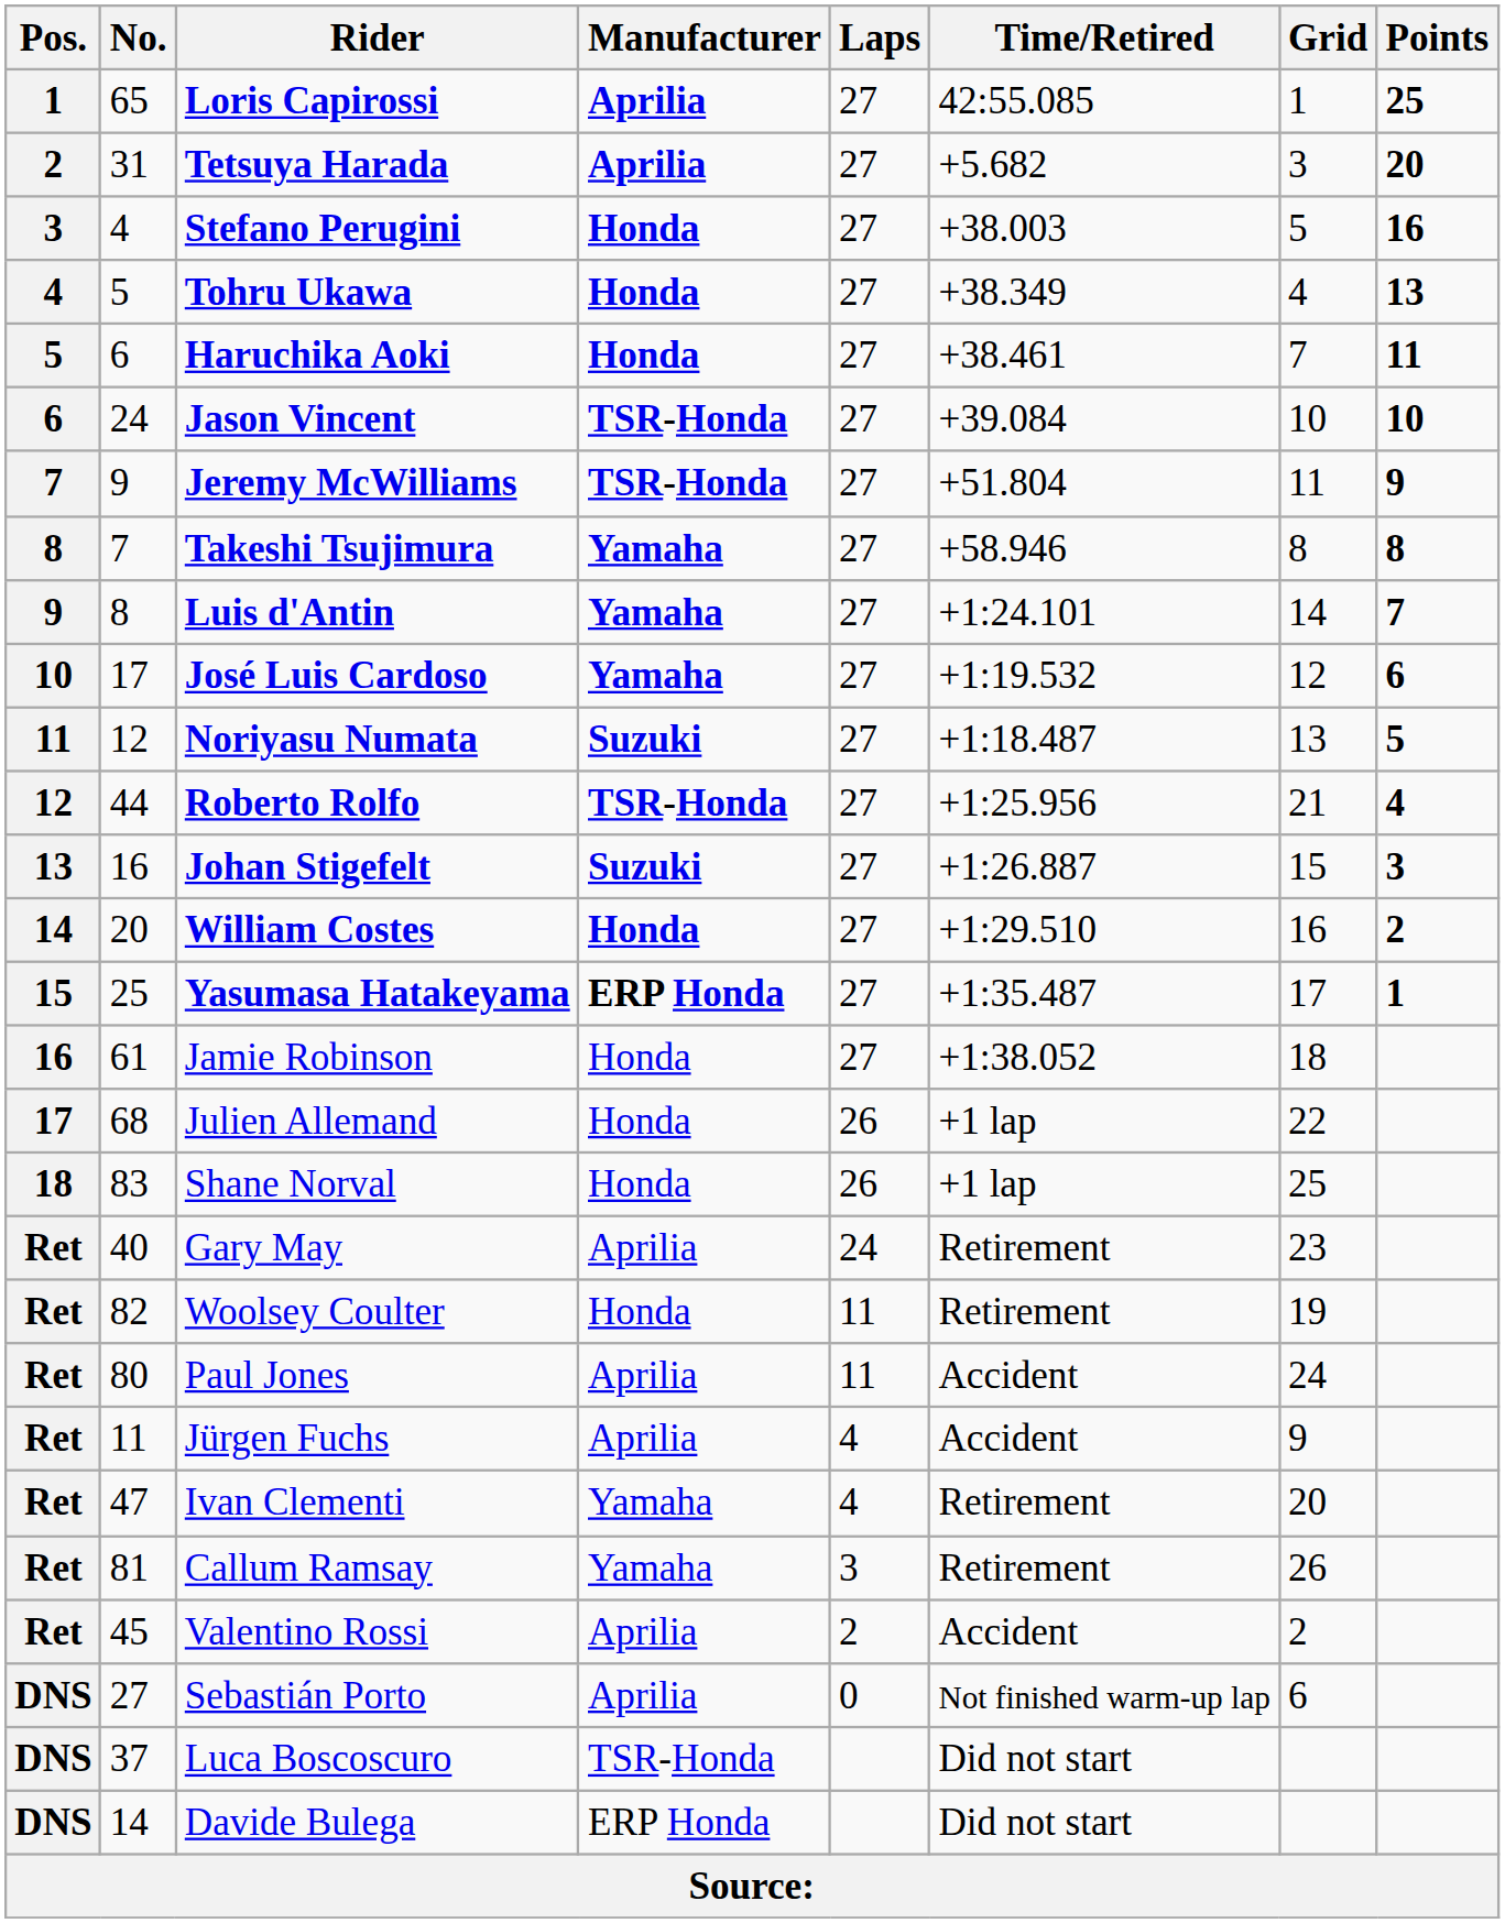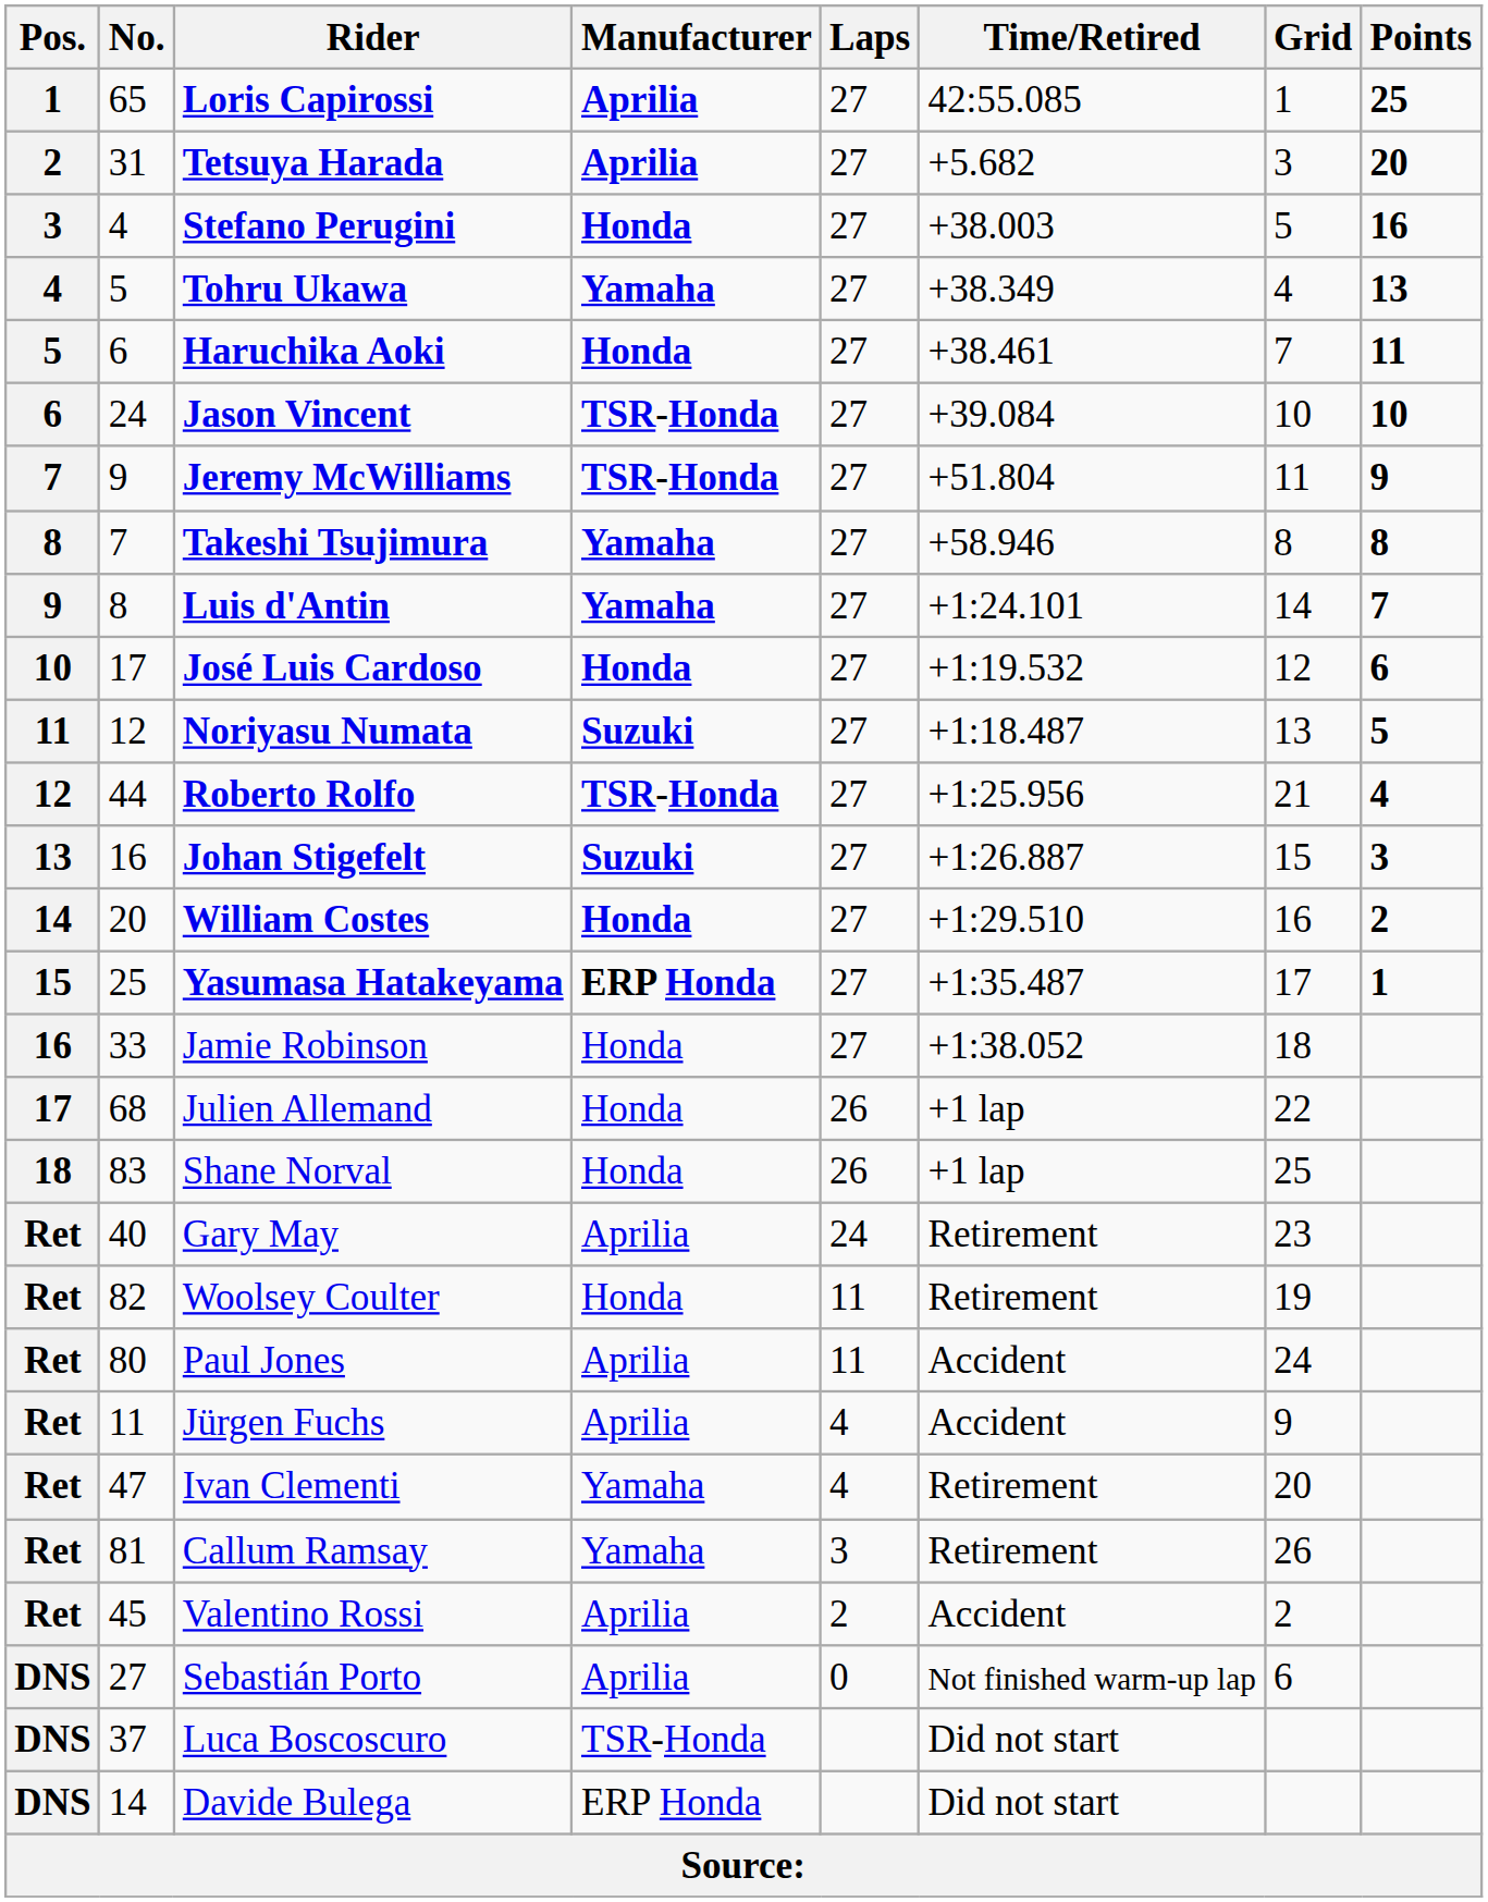 <table class="wikitable" style="font-size: 95%;">
 <tr>
 <th>Pos.</th>
 <th>No.</th>
 <th>Rider</th>
 <th>Manufacturer</th>
 <th>Laps</th>
 <th>Time/Retired</th>
 <th>Grid</th>
 <th>Points</th>
 </tr>
 <tr>
 <th>1</th>
 <td>65</td>
 <td> <strong><a href='#'>Loris Capirossi</a></strong></td>
 <td><strong><a href='#'>Aprilia</a></strong></td>
 <td>27</td>
 <td>42:55.085</td>
 <td>1</td>
 <td><strong>25</strong></td>
 </tr>
 <tr>
 <th>2</th>
 <td>31</td>
 <td> <strong><a href='#'>Tetsuya Harada</a></strong></td>
 <td><strong><a href='#'>Aprilia</a></strong></td>
 <td>27</td>
 <td>+5.682</td>
 <td>3</td>
 <td><strong>20</strong></td>
 </tr>
 <tr>
 <th>3</th>
 <td>4</td>
 <td> <strong><a href='#'>Stefano Perugini</a></strong></td>
 <td><strong><a href='#'>Honda</a></strong></td>
 <td>27</td>
 <td>+38.003</td>
 <td>5</td>
 <td><strong>16</strong></td>
 </tr>
 <tr>
 <th>4</th>
 <td>5</td>
 <td> <strong><a href='#'>Tohru Ukawa</a></strong></td>
-<td><strong><a href='#'>Honda</a></strong></td>
+<td><strong><a href='#'>Yamaha</a></strong></td>
 <td>27</td>
 <td>+38.349</td>
 <td>4</td>
 <td><strong>13</strong></td>
 </tr>
 <tr>
 <th>5</th>
 <td>6</td>
 <td> <strong><a href='#'>Haruchika Aoki</a></strong></td>
 <td><strong><a href='#'>Honda</a></strong></td>
 <td>27</td>
 <td>+38.461</td>
 <td>7</td>
 <td><strong>11</strong></td>
 </tr>
 <tr>
 <th>6</th>
 <td>24</td>
 <td> <strong><a href='#'>Jason Vincent</a></strong></td>
 <td><strong><a href='#'>TSR</a>-<a href='#'>Honda</a></strong></td>
 <td>27</td>
 <td>+39.084</td>
 <td>10</td>
 <td><strong>10</strong></td>
 </tr>
 <tr>
 <th>7</th>
 <td>9</td>
 <td> <strong><a href='#'>Jeremy McWilliams</a></strong></td>
 <td><strong><a href='#'>TSR</a>-<a href='#'>Honda</a></strong></td>
 <td>27</td>
 <td>+51.804</td>
 <td>11</td>
 <td><strong>9</strong></td>
 </tr>
 <tr>
 <th>8</th>
 <td>7</td>
 <td> <strong><a href='#'>Takeshi Tsujimura</a></strong></td>
 <td><strong><a href='#'>Yamaha</a></strong></td>
 <td>27</td>
 <td>+58.946</td>
 <td>8</td>
 <td><strong>8</strong></td>
 </tr>
 <tr>
 <th>9</th>
 <td>8</td>
 <td> <strong><a href='#'>Luis d'Antin</a></strong></td>
 <td><strong><a href='#'>Yamaha</a></strong></td>
 <td>27</td>
 <td>+1:24.101</td>
 <td>14</td>
 <td><strong>7</strong></td>
 </tr>
 <tr>
 <th>10</th>
 <td>17</td>
 <td> <strong><a href='#'>José Luis Cardoso</a></strong></td>
-<td><strong><a href='#'>Yamaha</a></strong></td>
+<td><strong><a href='#'>Honda</a></strong></td>
 <td>27</td>
 <td>+1:19.532</td>
 <td>12</td>
 <td><strong>6</strong></td>
 </tr>
 <tr>
 <th>11</th>
 <td>12</td>
 <td> <strong><a href='#'>Noriyasu Numata</a></strong></td>
 <td><strong><a href='#'>Suzuki</a></strong></td>
 <td>27</td>
 <td>+1:18.487</td>
 <td>13</td>
 <td><strong>5</strong></td>
 </tr>
 <tr>
 <th>12</th>
 <td>44</td>
 <td> <strong><a href='#'>Roberto Rolfo</a></strong></td>
 <td><strong><a href='#'>TSR</a>-<a href='#'>Honda</a></strong></td>
 <td>27</td>
 <td>+1:25.956</td>
 <td>21</td>
 <td><strong>4</strong></td>
 </tr>
 <tr>
 <th>13</th>
 <td>16</td>
 <td> <strong><a href='#'>Johan Stigefelt</a></strong></td>
 <td><strong><a href='#'>Suzuki</a></strong></td>
 <td>27</td>
 <td>+1:26.887</td>
 <td>15</td>
 <td><strong>3</strong></td>
 </tr>
 <tr>
 <th>14</th>
 <td>20</td>
 <td> <strong><a href='#'>William Costes</a></strong></td>
 <td><strong><a href='#'>Honda</a></strong></td>
 <td>27</td>
 <td>+1:29.510</td>
 <td>16</td>
 <td><strong>2</strong></td>
 </tr>
 <tr>
 <th>15</th>
 <td>25</td>
 <td> <strong><a href='#'>Yasumasa Hatakeyama</a></strong></td>
 <td><strong>ERP <a href='#'>Honda</a></strong></td>
 <td>27</td>
 <td>+1:35.487</td>
 <td>17</td>
 <td><strong>1</strong></td>
 </tr>
 <tr>
 <th>16</th>
-<td>61</td>
+<td>33</td>
 <td> <a href='#'>Jamie Robinson</a></td>
 <td><a href='#'>Honda</a></td>
 <td>27</td>
 <td>+1:38.052</td>
 <td>18</td>
 <td></td>
 </tr>
 <tr>
 <th>17</th>
 <td>68</td>
 <td> <a href='#'>Julien Allemand</a></td>
 <td><a href='#'>Honda</a></td>
 <td>26</td>
 <td>+1 lap</td>
 <td>22</td>
 <td></td>
 </tr>
 <tr>
 <th>18</th>
 <td>83</td>
 <td> <a href='#'>Shane Norval</a></td>
 <td><a href='#'>Honda</a></td>
 <td>26</td>
 <td>+1 lap</td>
 <td>25</td>
 <td></td>
 </tr>
 <tr>
 <th>Ret</th>
 <td>40</td>
 <td> <a href='#'>Gary May</a></td>
 <td><a href='#'>Aprilia</a></td>
 <td>24</td>
 <td>Retirement</td>
 <td>23</td>
 <td></td>
 </tr>
 <tr>
 <th>Ret</th>
 <td>82</td>
 <td> <a href='#'>Woolsey Coulter</a></td>
 <td><a href='#'>Honda</a></td>
 <td>11</td>
 <td>Retirement</td>
 <td>19</td>
 <td></td>
 </tr>
 <tr>
 <th>Ret</th>
 <td>80</td>
 <td> <a href='#'>Paul Jones</a></td>
 <td><a href='#'>Aprilia</a></td>
 <td>11</td>
 <td>Accident</td>
 <td>24</td>
 <td></td>
 </tr>
 <tr>
 <th>Ret</th>
 <td>11</td>
 <td> <a href='#'>Jürgen Fuchs</a></td>
 <td><a href='#'>Aprilia</a></td>
 <td>4</td>
 <td>Accident</td>
 <td>9</td>
 <td></td>
 </tr>
 <tr>
 <th>Ret</th>
 <td>47</td>
 <td> <a href='#'>Ivan Clementi</a></td>
 <td><a href='#'>Yamaha</a></td>
 <td>4</td>
 <td>Retirement</td>
 <td>20</td>
 <td></td>
 </tr>
 <tr>
 <th>Ret</th>
 <td>81</td>
 <td> <a href='#'>Callum Ramsay</a></td>
 <td><a href='#'>Yamaha</a></td>
 <td>3</td>
 <td>Retirement</td>
 <td>26</td>
 <td></td>
 </tr>
 <tr>
 <th>Ret</th>
 <td>45</td>
 <td> <a href='#'>Valentino Rossi</a></td>
 <td><a href='#'>Aprilia</a></td>
 <td>2</td>
 <td>Accident</td>
 <td>2</td>
 <td></td>
 </tr>
 <tr>
 <th>DNS</th>
 <td>27</td>
 <td> <a href='#'>Sebastián Porto</a></td>
 <td><a href='#'>Aprilia</a></td>
 <td>0</td>
 <td><small>Not finished warm-up lap</small></td>
 <td>6</td>
 <td></td>
 </tr>
 <tr>
 <th>DNS</th>
 <td>37</td>
 <td> <a href='#'>Luca Boscoscuro</a></td>
 <td><a href='#'>TSR</a>-<a href='#'>Honda</a></td>
 <td></td>
 <td>Did not start</td>
 <td></td>
 <td></td>
 </tr>
 <tr>
 <th>DNS</th>
 <td>14</td>
 <td> <a href='#'>Davide Bulega</a></td>
 <td>ERP <a href='#'>Honda</a></td>
 <td></td>
 <td>Did not start</td>
 <td></td>
 <td></td>
 </tr>
 <tr>
 <th colspan=8>Source:</th>
 </tr>
 </table>
